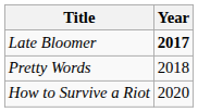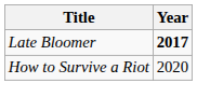 <table class="wikitable">
 <tr>
 <th>Title</th>
 <th>Year</th>
 </tr>
 <tr>
 <td><em>Late Bloomer</em></td>
 <td><strong>2017</strong></td>
 </tr>
 <tr>
-<td><em>Pretty Words</em></td>
-<td>2018</td>
-</tr>
-<tr>
 <td><em>How to Survive a Riot</em></td>
 <td>2020</td>
 </tr>
 </table>
